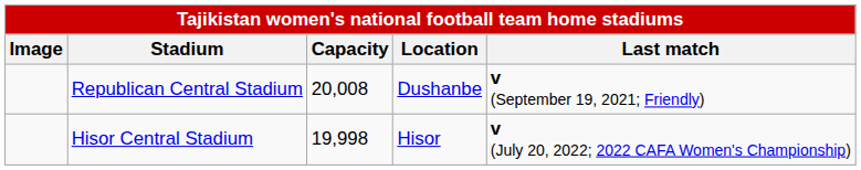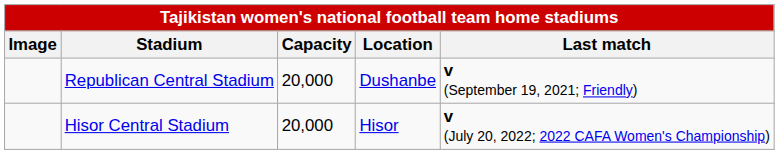 <table class="wikitable mw-collapsible ">
 <tr>
 <th colspan=5 style="background: #CC0000; color: #FFFFFF;">Tajikistan women's national football team home stadiums</th>
 </tr>
 <tr>
 <th>Image</th>
 <th>Stadium</th>
 <th>Capacity</th>
 <th>Location</th>
 <th>Last match</th>
 </tr>
 <tr>
 <td></td>
 <td style="text-align:left"><a href='#'>Republican Central Stadium</a></td>
-<td style="text-align:left">20,008</td>
+<td style="text-align:left">20,000</td>
 <td style="text-align:left"><a href='#'>Dushanbe</a></td>
 <td style="text-align:left"><strong>v</strong>  <br><small>(September 19, 2021; <a href='#'>Friendly</a>)</small></td>
 </tr>
 <tr>
 <td></td>
 <td style="text-align:left"><a href='#'>Hisor Central Stadium</a></td>
-<td style="text-align:left">19,998</td>
+<td style="text-align:left">20,000</td>
 <td style="text-align:left"><a href='#'>Hisor</a></td>
 <td style="text-align:left"><strong>v</strong>  <br><small>(July 20, 2022; <a href='#'>2022 CAFA Women's Championship</a>)</small></td>
 </tr>
 </table>
